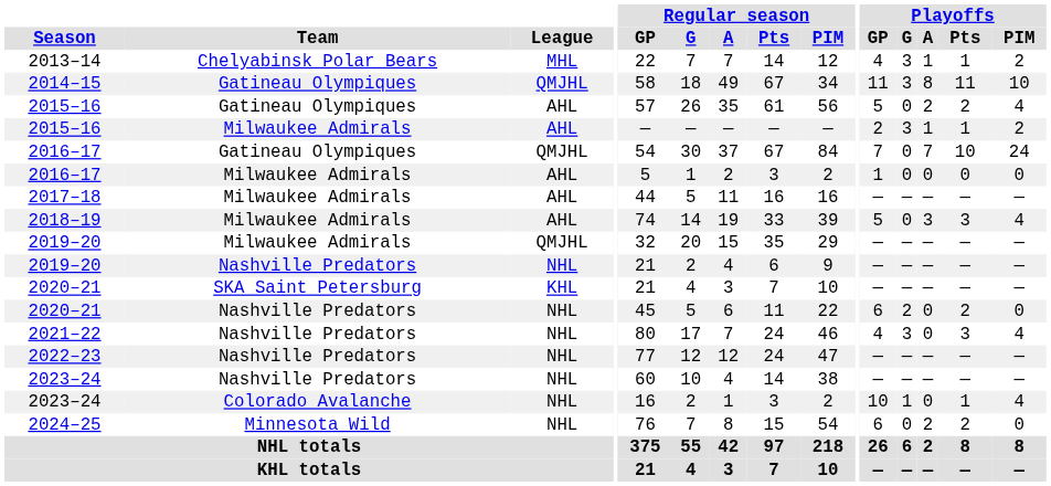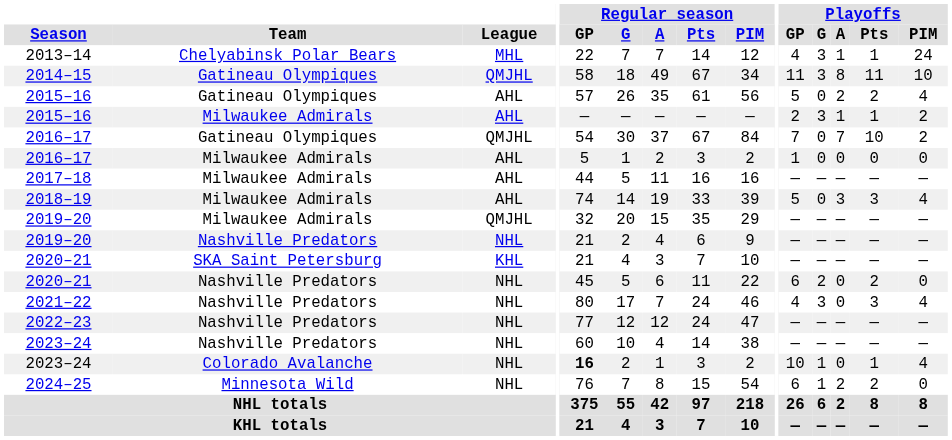 <table border="0" cellpadding="1" cellspacing="0" style="text-align:center; width:60em">
 <tr bgcolor="#e0e0e0">
 <th colspan="3" bgcolor="#ffffff"></th>
 <th rowspan="99" bgcolor="#ffffff"></th>
 <th colspan="5"><a href='#'>Regular season</a></th>
 <th rowspan="99" bgcolor="#ffffff"></th>
 <th colspan="5"><a href='#'>Playoffs</a></th>
 </tr>
 <tr bgcolor="#e0e0e0">
 <th><a href='#'>Season</a></th>
 <th>Team</th>
 <th>League</th>
 <th>GP</th>
 <th><a href='#'>G</a></th>
 <th><a href='#'>A</a></th>
 <th><a href='#'>Pts</a></th>
 <th><a href='#'>PIM</a></th>
 <th>GP</th>
 <th>G</th>
 <th>A</th>
 <th>Pts</th>
 <th>PIM</th>
 </tr>
 <tr>
 <td>2013–14</td>
 <td><a href='#'>Chelyabinsk Polar Bears</a></td>
 <td><a href='#'>MHL</a></td>
 <td>22</td>
 <td>7</td>
 <td>7</td>
 <td>14</td>
 <td>12</td>
 <td>4</td>
 <td>3</td>
 <td>1</td>
 <td>1</td>
-<td>2</td>
+<td>24</td>
 </tr>
 <tr bgcolor="#f0f0f0">
 <td><a href='#'>2014–15</a></td>
 <td><a href='#'>Gatineau Olympiques</a></td>
 <td><a href='#'>QMJHL</a></td>
 <td>58</td>
 <td>18</td>
 <td>49</td>
 <td>67</td>
 <td>34</td>
 <td>11</td>
 <td>3</td>
 <td>8</td>
 <td>11</td>
 <td>10</td>
 </tr>
 <tr>
 <td><a href='#'>2015–16</a></td>
 <td>Gatineau Olympiques</td>
 <td>AHL</td>
 <td>57</td>
 <td>26</td>
 <td>35</td>
 <td>61</td>
 <td>56</td>
 <td>5</td>
 <td>0</td>
 <td>2</td>
 <td>2</td>
 <td>4</td>
 </tr>
 <tr bgcolor="#f0f0f0">
 <td><a href='#'>2015–16</a></td>
 <td><a href='#'>Milwaukee Admirals</a></td>
 <td><a href='#'>AHL</a></td>
 <td>—</td>
 <td>—</td>
 <td>—</td>
 <td>—</td>
 <td>—</td>
 <td>2</td>
 <td>3</td>
 <td>1</td>
 <td>1</td>
 <td>2</td>
 </tr>
 <tr>
 <td><a href='#'>2016–17</a></td>
 <td>Gatineau Olympiques</td>
 <td>QMJHL</td>
 <td>54</td>
 <td>30</td>
 <td>37</td>
 <td>67</td>
 <td>84</td>
 <td>7</td>
 <td>0</td>
 <td>7</td>
 <td>10</td>
-<td>24</td>
+<td>2</td>
 </tr>
 <tr bgcolor="#f0f0f0">
 <td><a href='#'>2016–17</a></td>
 <td>Milwaukee Admirals</td>
 <td>AHL</td>
 <td>5</td>
 <td>1</td>
 <td>2</td>
 <td>3</td>
 <td>2</td>
 <td>1</td>
 <td>0</td>
 <td>0</td>
 <td>0</td>
 <td>0</td>
 </tr>
 <tr>
 <td><a href='#'>2017–18</a></td>
 <td>Milwaukee Admirals</td>
 <td>AHL</td>
 <td>44</td>
 <td>5</td>
 <td>11</td>
 <td>16</td>
 <td>16</td>
 <td>—</td>
 <td>—</td>
 <td>—</td>
 <td>—</td>
 <td>—</td>
 </tr>
 <tr bgcolor="#f0f0f0">
 <td><a href='#'>2018–19</a></td>
 <td>Milwaukee Admirals</td>
 <td>AHL</td>
 <td>74</td>
 <td>14</td>
 <td>19</td>
 <td>33</td>
 <td>39</td>
 <td>5</td>
 <td>0</td>
 <td>3</td>
 <td>3</td>
 <td>4</td>
 </tr>
 <tr>
 <td><a href='#'>2019–20</a></td>
 <td>Milwaukee Admirals</td>
 <td>QMJHL</td>
 <td>32</td>
 <td>20</td>
 <td>15</td>
 <td>35</td>
 <td>29</td>
 <td>—</td>
 <td>—</td>
 <td>—</td>
 <td>—</td>
 <td>—</td>
 </tr>
 <tr bgcolor="#f0f0f0">
 <td><a href='#'>2019–20</a></td>
 <td><a href='#'>Nashville Predators</a></td>
 <td><a href='#'>NHL</a></td>
 <td>21</td>
 <td>2</td>
 <td>4</td>
 <td>6</td>
 <td>9</td>
 <td>—</td>
 <td>—</td>
 <td>—</td>
 <td>—</td>
 <td>—</td>
 </tr>
 <tr>
 <td><a href='#'>2020–21</a></td>
 <td><a href='#'>SKA Saint Petersburg</a></td>
 <td><a href='#'>KHL</a></td>
 <td>21</td>
 <td>4</td>
 <td>3</td>
 <td>7</td>
 <td>10</td>
 <td>—</td>
 <td>—</td>
 <td>—</td>
 <td>—</td>
 <td>—</td>
 </tr>
 <tr bgcolor="#f0f0f0">
 <td><a href='#'>2020–21</a></td>
 <td>Nashville Predators</td>
 <td>NHL</td>
 <td>45</td>
 <td>5</td>
 <td>6</td>
 <td>11</td>
 <td>22</td>
 <td>6</td>
 <td>2</td>
 <td>0</td>
 <td>2</td>
 <td>0</td>
 </tr>
 <tr>
 <td><a href='#'>2021–22</a></td>
 <td>Nashville Predators</td>
 <td>NHL</td>
 <td>80</td>
 <td>17</td>
 <td>7</td>
 <td>24</td>
 <td>46</td>
 <td>4</td>
 <td>3</td>
 <td>0</td>
 <td>3</td>
 <td>4</td>
 </tr>
 <tr bgcolor="#f0f0f0">
 <td><a href='#'>2022–23</a></td>
 <td>Nashville Predators</td>
 <td>NHL</td>
 <td>77</td>
 <td>12</td>
 <td>12</td>
 <td>24</td>
 <td>47</td>
 <td>—</td>
 <td>—</td>
 <td>—</td>
 <td>—</td>
 <td>—</td>
 </tr>
 <tr>
 <td><a href='#'>2023–24</a></td>
 <td>Nashville Predators</td>
 <td>NHL</td>
 <td>60</td>
 <td>10</td>
 <td>4</td>
 <td>14</td>
 <td>38</td>
 <td>—</td>
 <td>—</td>
 <td>—</td>
 <td>—</td>
 <td>—</td>
 </tr>
 <tr bgcolor="#f0f0f0">
 <td>2023–24</td>
 <td><a href='#'>Colorado Avalanche</a></td>
 <td>NHL</td>
-<td>16</td>
+<td><strong>16</strong></td>
 <td>2</td>
 <td>1</td>
 <td>3</td>
 <td>2</td>
 <td>10</td>
 <td>1</td>
 <td>0</td>
 <td>1</td>
 <td>4</td>
 </tr>
 <tr>
 <td><a href='#'>2024–25</a></td>
 <td><a href='#'>Minnesota Wild</a></td>
 <td>NHL</td>
 <td>76</td>
 <td>7</td>
 <td>8</td>
 <td>15</td>
 <td>54</td>
 <td>6</td>
-<td>0</td>
+<td>1</td>
 <td>2</td>
 <td>2</td>
 <td>0</td>
 </tr>
 <tr bgcolor="#e0e0e0">
 <th colspan="3">NHL totals</th>
 <th>375</th>
 <th>55</th>
 <th>42</th>
 <th>97</th>
 <th>218</th>
 <th>26</th>
 <th>6</th>
 <th>2</th>
 <th>8</th>
 <th>8</th>
 </tr>
 <tr bgcolor="#e0e0e0">
 <th colspan="3">KHL totals</th>
 <th>21</th>
 <th>4</th>
 <th>3</th>
 <th>7</th>
 <th>10</th>
 <th>—</th>
 <th>—</th>
 <th>—</th>
 <th>—</th>
 <th>—</th>
 </tr>
 </table>
